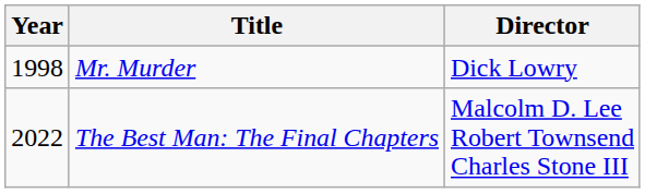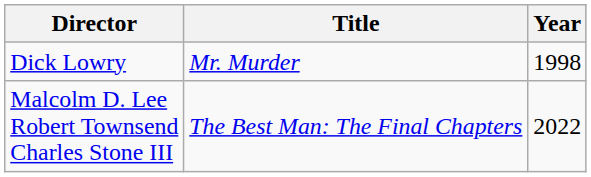 <table class="wikitable">
 <tr>
+<th>Director</th>
+<th>Title</th>
 <th>Year</th>
-<th>Title</th>
-<th>Director</th>
 </tr>
 <tr>
+<td><a href='#'>Dick Lowry</a></td>
+<td><em><a href='#'>Mr. Murder</a></em></td>
 <td>1998</td>
-<td><em><a href='#'>Mr. Murder</a></em></td>
-<td><a href='#'>Dick Lowry</a></td>
 </tr>
 <tr>
+<td><a href='#'>Malcolm D. Lee</a><br><a href='#'>Robert Townsend</a><br><a href='#'>Charles Stone III</a><br></td>
+<td><em><a href='#'>The Best Man: The Final Chapters</a></em></td>
 <td>2022</td>
-<td><em><a href='#'>The Best Man: The Final Chapters</a></em></td>
-<td><a href='#'>Malcolm D. Lee</a><br><a href='#'>Robert Townsend</a><br><a href='#'>Charles Stone III</a><br></td>
 </tr>
 </table>
